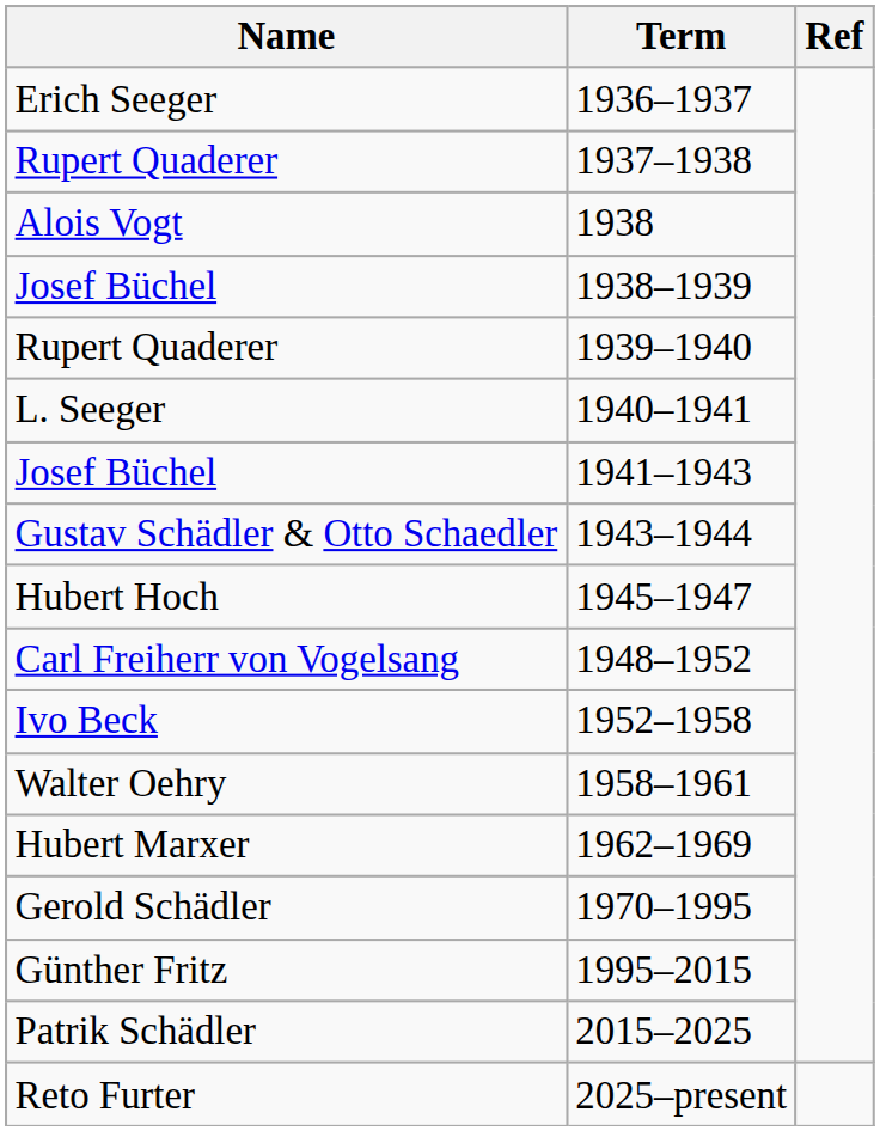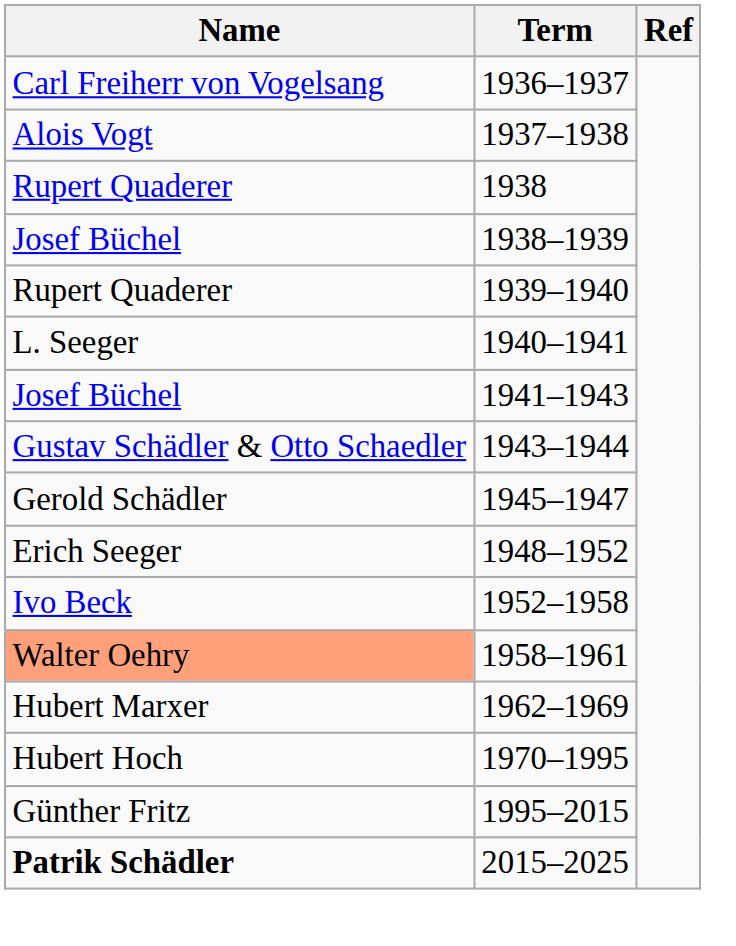 <table class="wikitable">
 <tr>
 <th>Name</th>
 <th>Term</th>
 <th>Ref</th>
 </tr>
 <tr>
-<td>Erich Seeger</td>
+<td><a href='#'>Carl Freiherr von Vogelsang</a></td>
 <td>1936–1937</td>
 <td rowspan="16"></td>
 </tr>
 <tr>
-<td><a href='#'>Rupert Quaderer</a></td>
+<td><a href='#'>Alois Vogt</a></td>
 <td>1937–1938</td>
 </tr>
 <tr>
-<td><a href='#'>Alois Vogt</a></td>
+<td><a href='#'>Rupert Quaderer</a></td>
 <td>1938</td>
 </tr>
 <tr>
 <td><a href='#'>Josef Büchel</a></td>
 <td>1938–1939</td>
 </tr>
 <tr>
 <td>Rupert Quaderer</td>
 <td>1939–1940</td>
 </tr>
 <tr>
 <td>L. Seeger</td>
 <td>1940–1941</td>
 </tr>
 <tr>
 <td><a href='#'>Josef Büchel</a></td>
 <td>1941–1943</td>
 </tr>
 <tr>
 <td><a href='#'>Gustav Schädler</a> & <a href='#'>Otto Schaedler</a></td>
 <td>1943–1944</td>
 </tr>
 <tr>
-<td>Hubert Hoch</td>
+<td>Gerold Schädler</td>
 <td>1945–1947</td>
 </tr>
 <tr>
-<td><a href='#'>Carl Freiherr von Vogelsang</a></td>
+<td>Erich Seeger</td>
 <td>1948–1952</td>
 </tr>
 <tr>
 <td><a href='#'>Ivo Beck</a></td>
 <td>1952–1958</td>
 </tr>
 <tr>
-<td>Walter Oehry</td>
+<td style="background: lightsalmon;">Walter Oehry</td>
 <td>1958–1961</td>
 </tr>
 <tr>
 <td>Hubert Marxer</td>
 <td>1962–1969</td>
 </tr>
 <tr>
-<td>Gerold Schädler</td>
+<td>Hubert Hoch</td>
 <td>1970–1995</td>
 </tr>
 <tr>
 <td>Günther Fritz</td>
 <td>1995–2015</td>
 </tr>
 <tr>
-<td>Patrik Schädler</td>
+<td><strong>Patrik Schädler</strong></td>
 <td>2015–2025</td>
 </tr>
-<tr>
-<td>Reto Furter</td>
-<td>2025–present</td>
-<td></td>
-</tr>
 </table>
